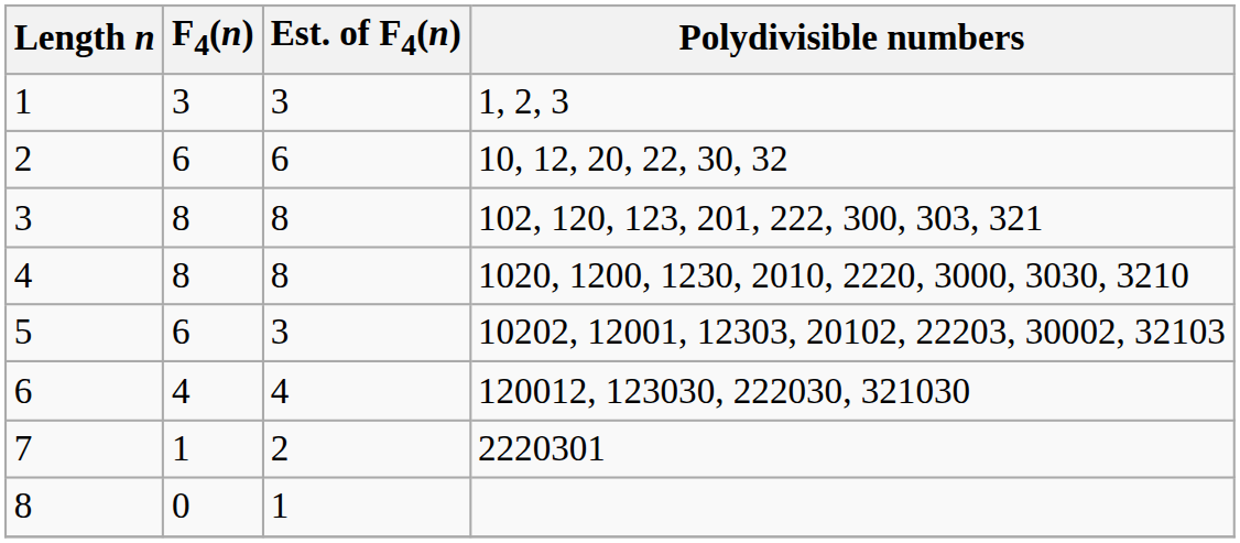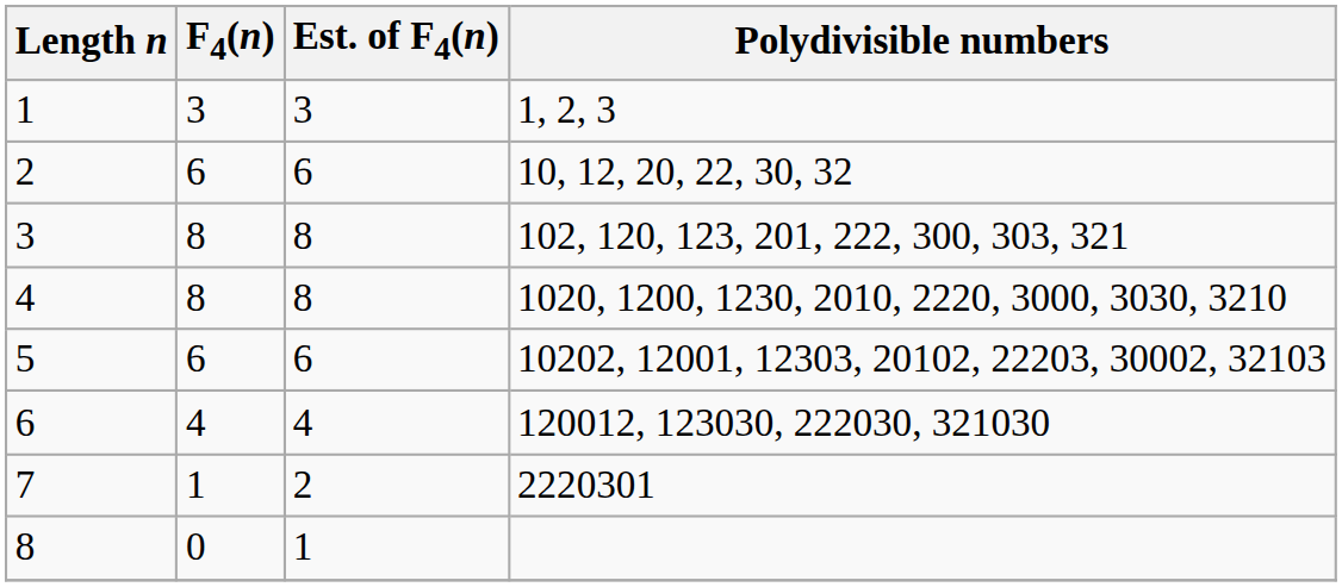 <table class="wikitable">
 <tr>
 <th>Length <em>n</em></th>
 <th>F<sub>4</sub>(<em>n</em>)</th>
 <th>Est. of F<sub>4</sub>(<em>n</em>)</th>
 <th>Polydivisible numbers</th>
 </tr>
 <tr>
 <td>1</td>
 <td>3</td>
 <td>3</td>
 <td>1, 2, 3</td>
 </tr>
 <tr>
 <td>2</td>
 <td>6</td>
 <td>6</td>
 <td>10, 12, 20, 22, 30, 32</td>
 </tr>
 <tr>
 <td>3</td>
 <td>8</td>
 <td>8</td>
 <td>102, 120, 123, 201, 222, 300, 303, 321</td>
 </tr>
 <tr>
 <td>4</td>
 <td>8</td>
 <td>8</td>
 <td>1020, 1200, 1230, 2010, 2220, 3000, 3030, 3210</td>
 </tr>
 <tr>
 <td>5</td>
 <td>6</td>
-<td>3</td>
+<td>6</td>
 <td>10202, 12001, 12303, 20102, 22203, 30002, 32103</td>
 </tr>
 <tr>
 <td>6</td>
 <td>4</td>
 <td>4</td>
 <td>120012, 123030, 222030, 321030</td>
 </tr>
 <tr>
 <td>7</td>
 <td>1</td>
 <td>2</td>
 <td>2220301</td>
 </tr>
 <tr>
 <td>8</td>
 <td>0</td>
 <td>1</td>
 <td></td>
 </tr>
 <tr>
 </tr>
 </table>
